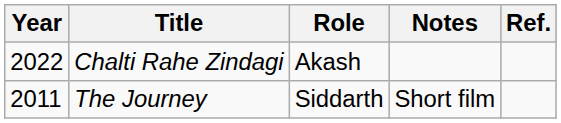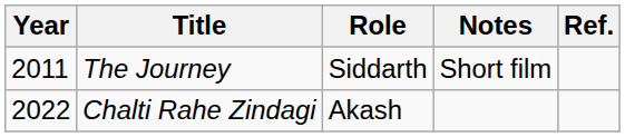 <table class="wikitable sortable">
 <tr>
 <th>Year</th>
 <th>Title</th>
 <th>Role</th>
 <th>Notes</th>
 <th>Ref.</th>
 </tr>
 <tr>
+<td>2011</td>
+<td><em>The Journey</em></td>
+<td>Siddarth</td>
+<td>Short film</td>
+<td></td>
+</tr>
+<tr>
 <td>2022</td>
 <td><em>Chalti Rahe Zindagi</em></td>
 <td>Akash</td>
 <td></td>
 <td></td>
 </tr>
-<tr>
-<td>2011</td>
-<td><em>The Journey</em></td>
-<td>Siddarth</td>
-<td>Short film</td>
-<td></td>
-</tr>
 </table>
